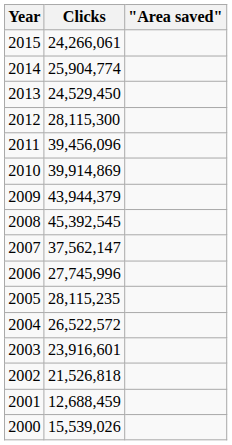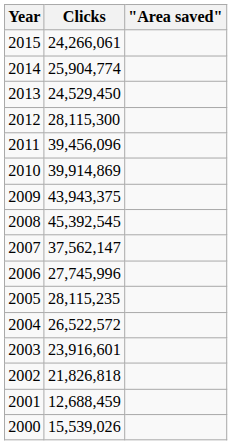 <table class="wikitable">
 <tr>
 <th>Year</th>
 <th>Clicks</th>
 <th>"Area saved"</th>
 </tr>
 <tr>
 <td>2015</td>
 <td>24,266,061</td>
 <td></td>
 </tr>
 <tr>
 <td>2014</td>
 <td>25,904,774</td>
 <td></td>
 </tr>
 <tr>
 <td>2013</td>
 <td>24,529,450</td>
 <td></td>
 </tr>
 <tr>
 <td>2012</td>
 <td>28,115,300</td>
 <td></td>
 </tr>
 <tr>
 <td>2011</td>
 <td>39,456,096</td>
 <td></td>
 </tr>
 <tr>
 <td>2010</td>
 <td>39,914,869</td>
 <td></td>
 </tr>
 <tr>
 <td>2009</td>
-<td>43,944,379</td>
+<td>43,943,375</td>
 <td></td>
 </tr>
 <tr>
 <td>2008</td>
 <td>45,392,545</td>
 <td></td>
 </tr>
 <tr>
 <td>2007</td>
 <td>37,562,147</td>
 <td></td>
 </tr>
 <tr>
 <td>2006</td>
 <td>27,745,996</td>
 <td></td>
 </tr>
 <tr>
 <td>2005</td>
 <td>28,115,235</td>
 <td></td>
 </tr>
 <tr>
 <td>2004</td>
 <td>26,522,572</td>
 <td></td>
 </tr>
 <tr>
 <td>2003</td>
 <td>23,916,601</td>
 <td></td>
 </tr>
 <tr>
 <td>2002</td>
-<td>21,526,818</td>
+<td>21,826,818</td>
 <td></td>
 </tr>
 <tr>
 <td>2001</td>
 <td>12,688,459</td>
 <td></td>
 </tr>
 <tr>
 <td>2000</td>
 <td>15,539,026</td>
 <td></td>
 </tr>
 </table>
